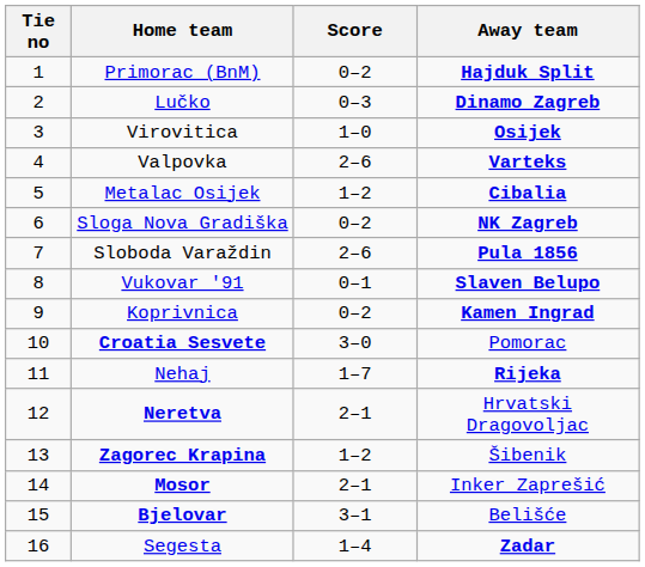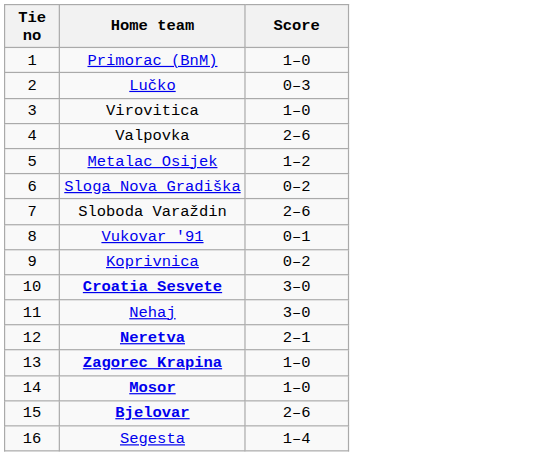 <table class="wikitable" style="text-align: center">
 <tr>
 <th width=40>Tie no</th>
 <th width=150>Home team</th>
 <th width=80>Score</th>
-<th width=150>Away team</th>
 </tr>
 <tr>
 <td>1</td>
 <td><a href='#'>Primorac (BnM)</a></td>
-<td>0–2</td>
-<td><strong><a href='#'>Hajduk Split</a></strong></td>
+<td>1–0</td>
 </tr>
 <tr>
 <td>2</td>
 <td><a href='#'>Lučko</a></td>
 <td>0–3</td>
-<td><strong><a href='#'>Dinamo Zagreb</a></strong></td>
 </tr>
 <tr>
 <td>3</td>
 <td>Virovitica</td>
 <td>1–0</td>
-<td><strong><a href='#'>Osijek</a></strong></td>
 </tr>
 <tr>
 <td>4</td>
 <td>Valpovka</td>
 <td>2–6</td>
-<td><strong><a href='#'>Varteks</a></strong></td>
 </tr>
 <tr>
 <td>5</td>
 <td><a href='#'>Metalac Osijek</a></td>
 <td>1–2</td>
-<td><strong><a href='#'>Cibalia</a></strong></td>
 </tr>
 <tr>
 <td>6</td>
 <td><a href='#'>Sloga Nova Gradiška</a></td>
 <td>0–2</td>
-<td><strong><a href='#'>NK Zagreb</a></strong></td>
 </tr>
 <tr>
 <td>7</td>
 <td>Sloboda Varaždin</td>
 <td>2–6</td>
-<td><strong><a href='#'>Pula 1856</a></strong></td>
 </tr>
 <tr>
 <td>8</td>
 <td><a href='#'>Vukovar '91</a></td>
 <td>0–1</td>
-<td><strong><a href='#'>Slaven Belupo</a></strong></td>
 </tr>
 <tr>
 <td>9</td>
 <td><a href='#'>Koprivnica</a></td>
 <td>0–2</td>
-<td><strong><a href='#'>Kamen Ingrad</a></strong></td>
 </tr>
 <tr>
 <td>10</td>
 <td><strong><a href='#'>Croatia Sesvete</a></strong></td>
 <td>3–0</td>
-<td><a href='#'>Pomorac</a></td>
 </tr>
 <tr>
 <td>11</td>
 <td><a href='#'>Nehaj</a></td>
-<td>1–7</td>
-<td><strong><a href='#'>Rijeka</a></strong></td>
+<td>3–0</td>
 </tr>
 <tr>
 <td>12</td>
 <td><strong><a href='#'>Neretva</a></strong></td>
 <td>2–1</td>
-<td><a href='#'>Hrvatski Dragovoljac</a></td>
 </tr>
 <tr>
 <td>13</td>
 <td><strong><a href='#'>Zagorec Krapina</a></strong></td>
-<td>1–2</td>
-<td><a href='#'>Šibenik</a></td>
+<td>1–0</td>
 </tr>
 <tr>
 <td>14</td>
 <td><strong><a href='#'>Mosor</a></strong></td>
-<td>2–1</td>
-<td><a href='#'>Inker Zaprešić</a></td>
+<td>1–0</td>
 </tr>
 <tr>
 <td>15</td>
 <td><strong><a href='#'>Bjelovar</a></strong></td>
-<td>3–1</td>
-<td><a href='#'>Belišće</a></td>
+<td>2–6</td>
 </tr>
 <tr>
 <td>16</td>
 <td><a href='#'>Segesta</a></td>
 <td>1–4</td>
-<td><strong><a href='#'>Zadar</a></strong></td>
 </tr>
 </table>
